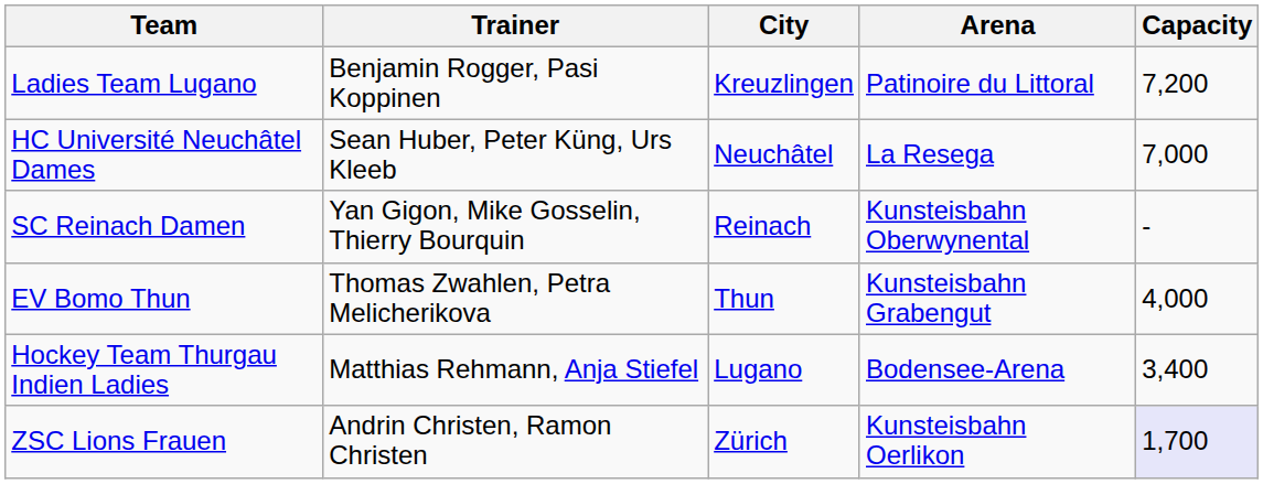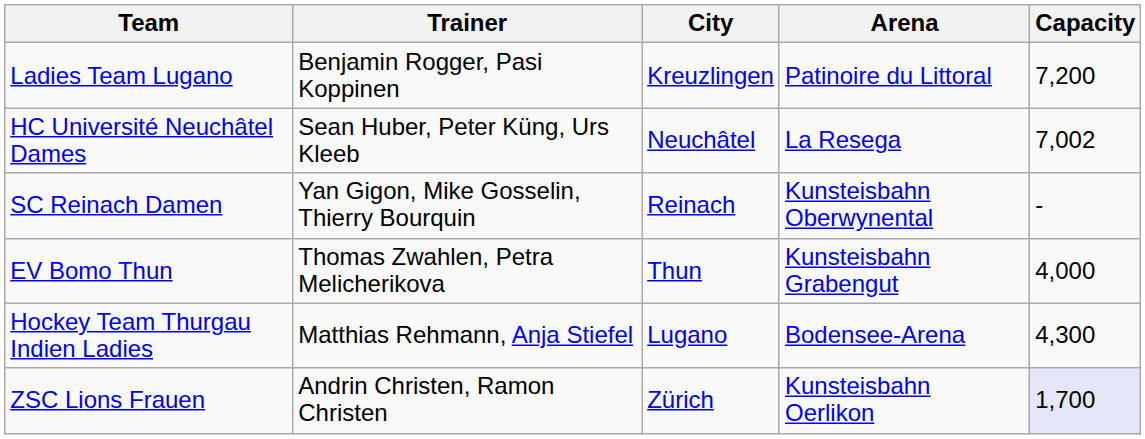 <table class="wikitable" style="text-align:left" width=60%>
 <tr>
 <th>Team</th>
 <th>Trainer</th>
 <th>City</th>
 <th>Arena</th>
 <th>Capacity</th>
 </tr>
 <tr>
 <td><a href='#'>Ladies Team Lugano</a></td>
 <td>Benjamin Rogger, Pasi Koppinen</td>
 <td><a href='#'>Kreuzlingen</a></td>
 <td><a href='#'>Patinoire du Littoral</a></td>
 <td>7,200</td>
 </tr>
 <tr>
 <td><a href='#'>HC Université Neuchâtel Dames</a></td>
 <td>Sean Huber, Peter Küng, Urs Kleeb</td>
 <td><a href='#'>Neuchâtel</a></td>
 <td><a href='#'>La Resega</a></td>
-<td>7,000</td>
+<td>7,002</td>
 </tr>
 <tr>
 <td><a href='#'>SC Reinach Damen</a></td>
 <td>Yan Gigon, Mike Gosselin, Thierry Bourquin</td>
 <td><a href='#'>Reinach</a></td>
 <td><a href='#'>Kunsteisbahn Oberwynental</a></td>
 <td>-</td>
 </tr>
 <tr>
 <td><a href='#'>EV Bomo Thun</a></td>
 <td>Thomas Zwahlen, Petra Melicherikova</td>
 <td><a href='#'>Thun</a></td>
 <td><a href='#'>Kunsteisbahn Grabengut</a></td>
 <td>4,000</td>
 </tr>
 <tr>
 <td><a href='#'>Hockey Team Thurgau Indien Ladies</a></td>
 <td>Matthias Rehmann, <a href='#'>Anja Stiefel</a></td>
 <td><a href='#'>Lugano</a></td>
 <td><a href='#'>Bodensee-Arena</a></td>
-<td>3,400</td>
+<td>4,300</td>
 </tr>
 <tr>
 <td><a href='#'>ZSC Lions Frauen</a></td>
 <td>Andrin Christen, Ramon Christen</td>
 <td><a href='#'>Zürich</a></td>
 <td><a href='#'>Kunsteisbahn Oerlikon</a></td>
 <td style="background: lavender;">1,700</td>
 </tr>
 </table>
